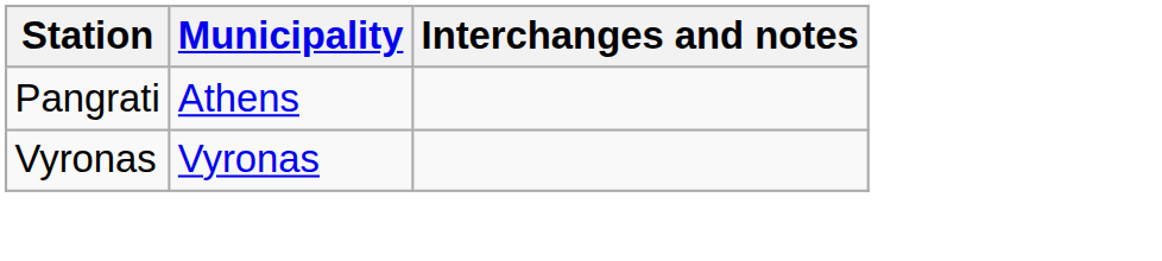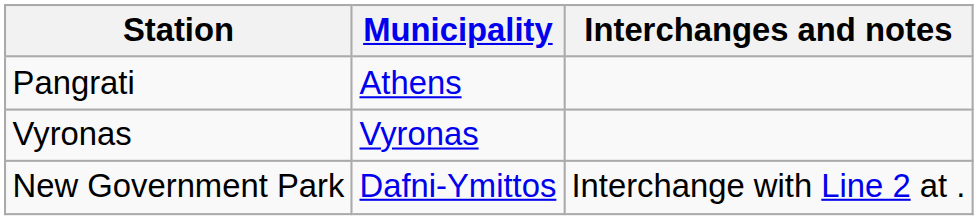 <table class="wikitable sortable">
 <tr>
 <th>Station</th>
 <th><a href='#'>Municipality</a></th>
 <th class="unsortable">Interchanges and notes</th>
 </tr>
 <tr>
 <td>Pangrati</td>
 <td><a href='#'>Athens</a></td>
 <td></td>
 </tr>
 <tr>
 <td>Vyronas</td>
 <td><a href='#'>Vyronas</a></td>
 <td></td>
 </tr>
+<tr>
+<td>New Government Park</td>
+<td><a href='#'>Dafni-Ymittos</a></td>
+<td>Interchange with <a href='#'>Line 2</a> at .</td>
+</tr>
 </table>
